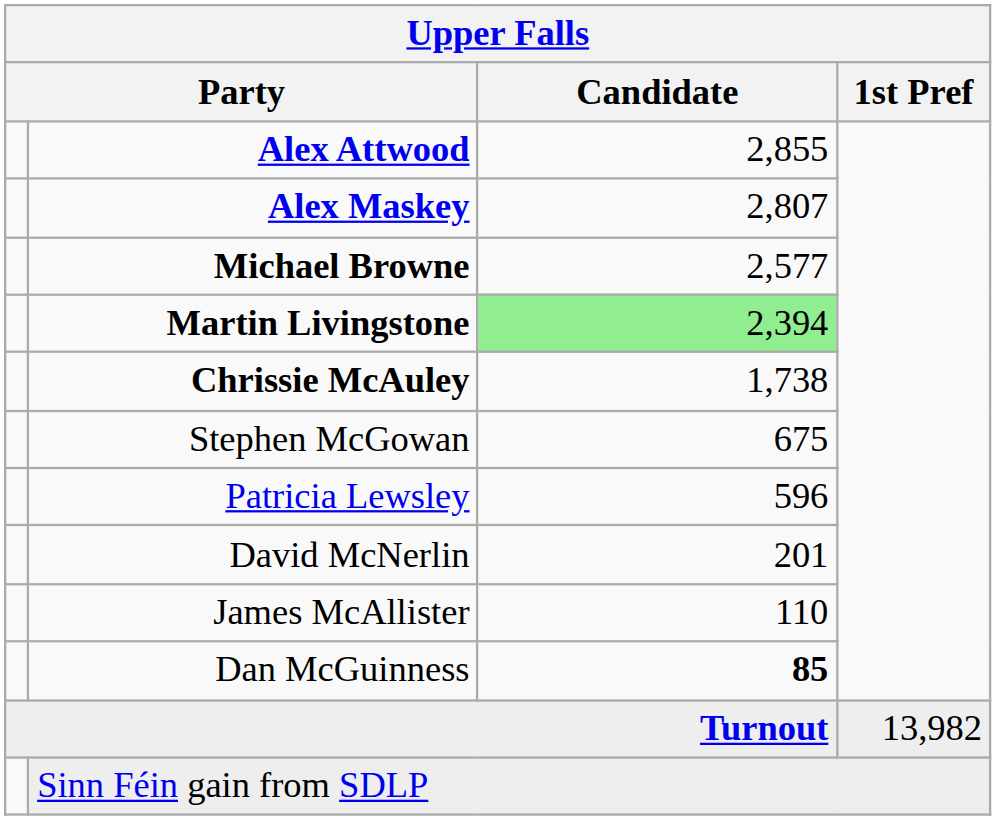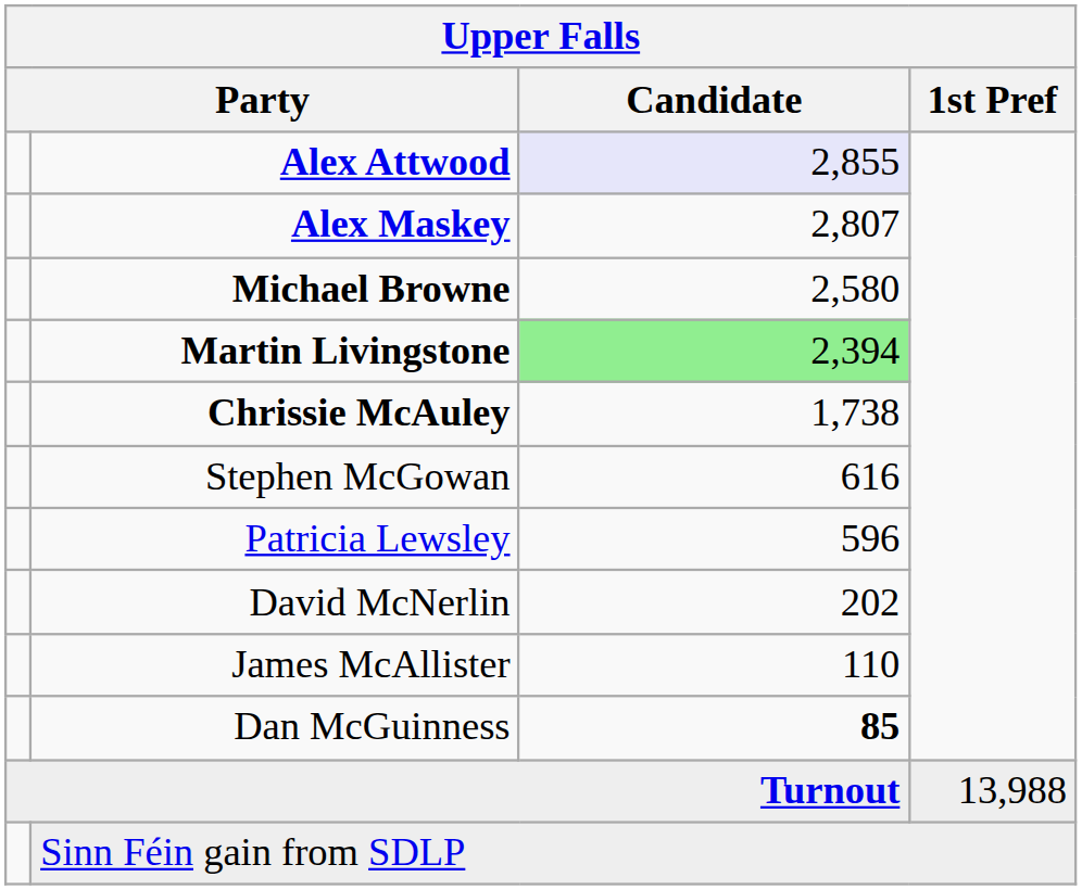 <table class="wikitable">
 <tr>
 <th colspan="4" align="center"><a href='#'>Upper Falls</a></th>
 </tr>
 <tr>
 <th colspan="2" align="center" width=200>Party</th>
 <th width=150>Candidate</th>
 <th width=60>1st Pref</th>
 </tr>
 <tr>
 <td></td>
 <td align="right"><strong><a href='#'>Alex Attwood</a></strong></td>
-<td align="right">2,855</td>
+<td align="right" style="background: lavender;">2,855</td>
 </tr>
 <tr>
 <td></td>
 <td align="right"><strong><a href='#'>Alex Maskey</a></strong></td>
 <td align="right">2,807</td>
 </tr>
 <tr>
 <td></td>
 <td align="right"><strong>Michael Browne</strong></td>
-<td align="right">2,577</td>
+<td align="right">2,580</td>
 </tr>
 <tr>
 <td></td>
 <td align="right"><strong>Martin Livingstone</strong></td>
 <td align="right" style="background: lightgreen;">2,394</td>
 </tr>
 <tr>
 <td></td>
 <td align="right"><strong>Chrissie McAuley</strong></td>
 <td align="right">1,738</td>
 </tr>
 <tr>
 <td></td>
 <td align="right">Stephen McGowan</td>
-<td align="right">675</td>
+<td align="right">616</td>
 </tr>
 <tr>
 <td></td>
 <td align="right"><a href='#'>Patricia Lewsley</a></td>
 <td align="right">596</td>
 </tr>
 <tr>
 <td></td>
 <td align="right">David McNerlin</td>
-<td align="right">201</td>
+<td align="right">202</td>
 </tr>
 <tr>
 <td></td>
 <td align="right">James McAllister</td>
 <td align="right">110</td>
 </tr>
 <tr>
 <td></td>
 <td align="right">Dan McGuinness</td>
 <td align="right"><strong>85</strong></td>
 </tr>
 <tr bgcolor="EEEEEE">
 <td colspan=3 align="right"><strong><a href='#'>Turnout</a></strong></td>
-<td align="right">13,982</td>
+<td align="right">13,988</td>
 </tr>
 <tr>
 <td bgcolor=></td>
 <td colspan=3 bgcolor="EEEEEE"><a href='#'>Sinn Féin</a> gain from <a href='#'>SDLP</a></td>
 </tr>
 </table>
